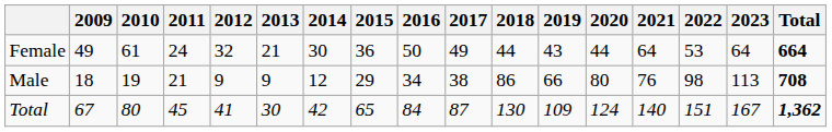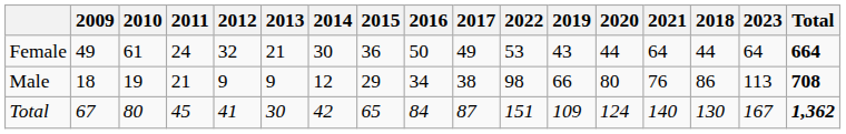 <table class="wikitable" style="text-align:left">
 <tr>
 <th></th>
 <th>2009</th>
 <th>2010</th>
 <th>2011</th>
 <th>2012</th>
 <th>2013</th>
 <th>2014</th>
 <th>2015</th>
 <th>2016</th>
 <th>2017</th>
-<th>2018</th>
+<th>2022</th>
 <th>2019</th>
 <th>2020</th>
 <th>2021</th>
-<th>2022</th>
+<th>2018</th>
 <th>2023</th>
 <th><strong>Total</strong></th>
 </tr>
 <tr>
 <td>Female</td>
 <td>49</td>
 <td>61</td>
 <td>24</td>
 <td>32</td>
 <td>21</td>
 <td>30</td>
 <td>36</td>
 <td>50</td>
 <td>49</td>
-<td>44</td>
+<td>53</td>
 <td>43</td>
 <td>44</td>
 <td>64</td>
-<td>53</td>
+<td>44</td>
 <td>64</td>
 <td><strong>664</strong></td>
 </tr>
 <tr>
 <td>Male</td>
 <td>18</td>
 <td>19</td>
 <td>21</td>
 <td>9</td>
 <td>9</td>
 <td>12</td>
 <td>29</td>
 <td>34</td>
 <td>38</td>
-<td>86</td>
+<td>98</td>
 <td>66</td>
 <td>80</td>
 <td>76</td>
-<td>98</td>
+<td>86</td>
 <td>113</td>
 <td><strong>708</strong></td>
 </tr>
 <tr>
 <td><em>Total</em></td>
 <td><em>67</em></td>
 <td><em>80</em></td>
 <td><em>45</em></td>
 <td><em>41</em></td>
 <td><em>30</em></td>
 <td><em>42</em></td>
 <td><em>65</em></td>
 <td><em>84</em></td>
 <td><em>87</em></td>
-<td><em>130</em></td>
+<td><em>151</em></td>
 <td><em>109</em></td>
 <td><em>124</em></td>
 <td><em>140</em></td>
-<td><em>151</em></td>
+<td><em>130</em></td>
 <td><em>167</em></td>
 <td><strong><em>1,362</em></strong></td>
 </tr>
 </table>
